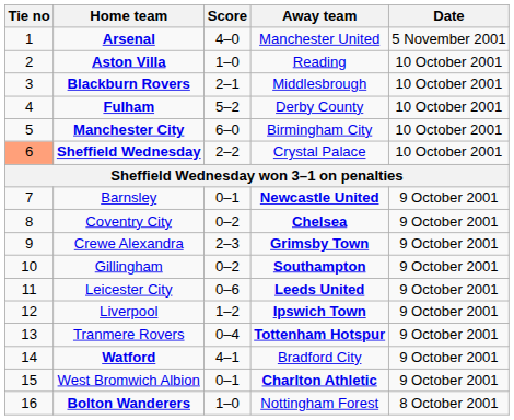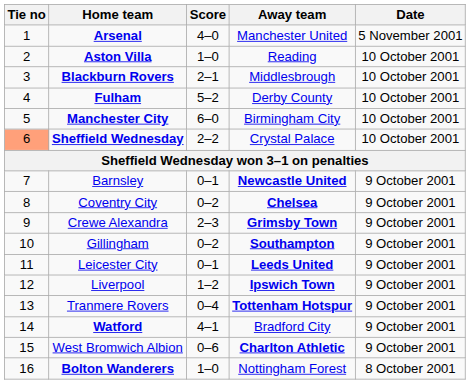 <table class="wikitable" style="text-align: center">
 <tr>
 <th>Tie no</th>
 <th>Home team</th>
 <th>Score</th>
 <th>Away team</th>
 <th>Date</th>
 </tr>
 <tr>
 <td>1</td>
 <td><strong><a href='#'>Arsenal</a></strong></td>
 <td>4–0</td>
 <td><a href='#'>Manchester United</a></td>
 <td>5 November 2001</td>
 </tr>
 <tr>
 <td>2</td>
 <td><strong><a href='#'>Aston Villa</a></strong></td>
 <td>1–0</td>
 <td><a href='#'>Reading</a></td>
 <td>10 October 2001</td>
 </tr>
 <tr>
 <td>3</td>
 <td><strong><a href='#'>Blackburn Rovers</a></strong></td>
 <td>2–1 </td>
 <td><a href='#'>Middlesbrough</a></td>
 <td>10 October 2001</td>
 </tr>
 <tr>
 <td>4</td>
 <td><strong><a href='#'>Fulham</a></strong></td>
 <td>5–2</td>
 <td><a href='#'>Derby County</a></td>
 <td>10 October 2001</td>
 </tr>
 <tr>
 <td>5</td>
 <td><strong><a href='#'>Manchester City</a></strong></td>
 <td>6–0</td>
 <td><a href='#'>Birmingham City</a></td>
 <td>10 October 2001</td>
 </tr>
 <tr>
 <td style="background: lightsalmon;">6</td>
 <td><strong><a href='#'>Sheffield Wednesday</a></strong></td>
 <td>2–2 </td>
 <td><a href='#'>Crystal Palace</a></td>
 <td>10 October 2001</td>
 </tr>
 <tr>
 <th colspan="5">Sheffield Wednesday won 3–1 on penalties</th>
 </tr>
 <tr>
 <td>7</td>
 <td><a href='#'>Barnsley</a></td>
 <td>0–1</td>
 <td><strong><a href='#'>Newcastle United</a></strong></td>
 <td>9 October 2001</td>
 </tr>
 <tr>
 <td>8</td>
 <td><a href='#'>Coventry City</a></td>
 <td>0–2</td>
 <td><strong><a href='#'>Chelsea</a></strong></td>
 <td>9 October 2001</td>
 </tr>
 <tr>
 <td>9</td>
 <td><a href='#'>Crewe Alexandra</a></td>
 <td>2–3</td>
 <td><strong><a href='#'>Grimsby Town</a></strong></td>
 <td>9 October 2001</td>
 </tr>
 <tr>
 <td>10</td>
 <td><a href='#'>Gillingham</a></td>
 <td>0–2</td>
 <td><strong><a href='#'>Southampton</a></strong></td>
 <td>9 October 2001</td>
 </tr>
 <tr>
 <td>11</td>
 <td><a href='#'>Leicester City</a></td>
-<td>0–6</td>
+<td>0–1</td>
 <td><strong><a href='#'>Leeds United</a></strong></td>
 <td>9 October 2001</td>
 </tr>
 <tr>
 <td>12</td>
 <td><a href='#'>Liverpool</a></td>
 <td>1–2 </td>
 <td><strong><a href='#'>Ipswich Town</a></strong></td>
 <td>9 October 2001</td>
 </tr>
 <tr>
 <td>13</td>
 <td><a href='#'>Tranmere Rovers</a></td>
 <td>0–4</td>
 <td><strong><a href='#'>Tottenham Hotspur</a></strong></td>
 <td>9 October 2001</td>
 </tr>
 <tr>
 <td>14</td>
 <td><strong><a href='#'>Watford</a></strong></td>
 <td>4–1</td>
 <td><a href='#'>Bradford City</a></td>
 <td>9 October 2001</td>
 </tr>
 <tr>
 <td>15</td>
 <td><a href='#'>West Bromwich Albion</a></td>
-<td>0–1</td>
+<td>0–6</td>
 <td><strong><a href='#'>Charlton Athletic</a></strong></td>
 <td>9 October 2001</td>
 </tr>
 <tr>
 <td>16</td>
 <td><strong><a href='#'>Bolton Wanderers</a></strong></td>
 <td>1–0</td>
 <td><a href='#'>Nottingham Forest</a></td>
 <td>8 October 2001</td>
 </tr>
 </table>
